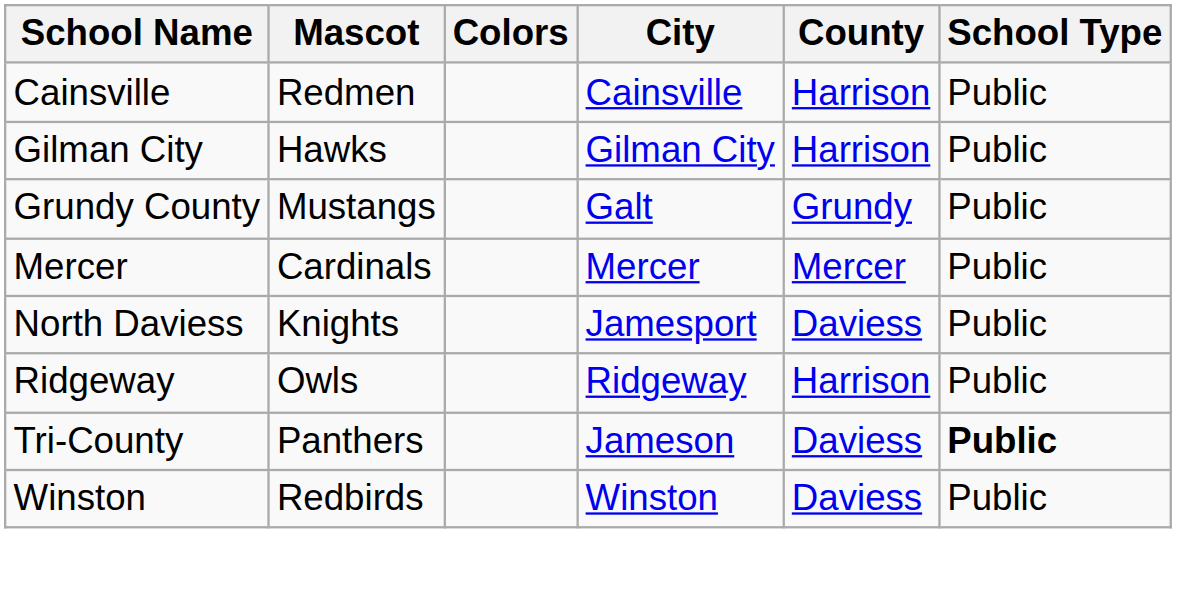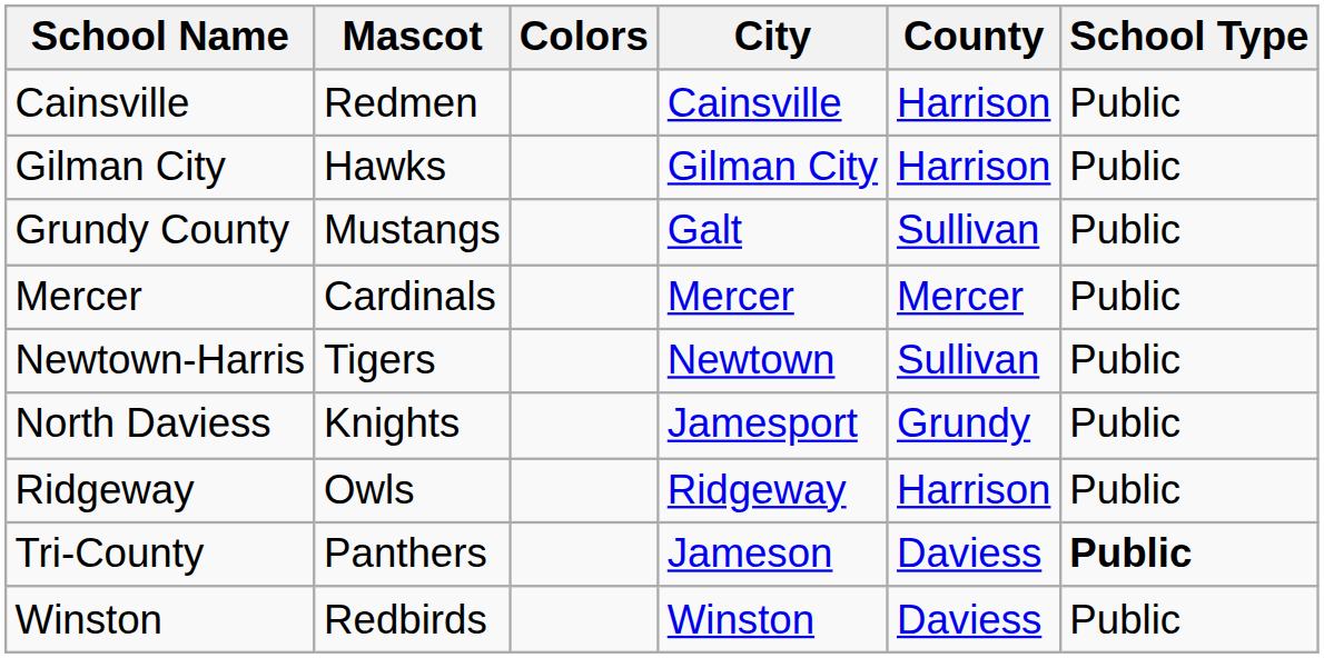 <table class="wikitable">
 <tr>
 <th>School Name</th>
 <th>Mascot</th>
 <th>Colors</th>
 <th>City</th>
 <th>County</th>
 <th>School Type</th>
 </tr>
 <tr>
 <td>Cainsville</td>
 <td>Redmen</td>
 <td></td>
 <td><a href='#'>Cainsville</a></td>
 <td><a href='#'>Harrison</a></td>
 <td>Public</td>
 </tr>
 <tr>
 <td>Gilman City</td>
 <td>Hawks</td>
 <td></td>
 <td><a href='#'>Gilman City</a></td>
 <td><a href='#'>Harrison</a></td>
 <td>Public</td>
 </tr>
 <tr>
 <td>Grundy County</td>
 <td>Mustangs</td>
 <td></td>
 <td><a href='#'>Galt</a></td>
-<td><a href='#'>Grundy</a></td>
+<td><a href='#'>Sullivan</a></td>
 <td>Public</td>
 </tr>
 <tr>
 <td>Mercer</td>
 <td>Cardinals</td>
 <td></td>
 <td><a href='#'>Mercer</a></td>
 <td><a href='#'>Mercer</a></td>
 <td>Public</td>
 </tr>
 <tr>
+<td>Newtown-Harris</td>
+<td>Tigers</td>
+<td></td>
+<td><a href='#'>Newtown</a></td>
+<td><a href='#'>Sullivan</a></td>
+<td>Public</td>
+</tr>
+<tr>
 <td>North Daviess</td>
 <td>Knights</td>
 <td></td>
 <td><a href='#'>Jamesport</a></td>
-<td><a href='#'>Daviess</a></td>
+<td><a href='#'>Grundy</a></td>
 <td>Public</td>
 </tr>
 <tr>
 <td>Ridgeway</td>
 <td>Owls</td>
 <td></td>
 <td><a href='#'>Ridgeway</a></td>
 <td><a href='#'>Harrison</a></td>
 <td>Public</td>
 </tr>
 <tr>
 <td>Tri-County</td>
 <td>Panthers</td>
 <td></td>
 <td><a href='#'>Jameson</a></td>
 <td><a href='#'>Daviess</a></td>
 <td><strong>Public</strong></td>
 </tr>
 <tr>
 <td>Winston</td>
 <td>Redbirds</td>
 <td></td>
 <td><a href='#'>Winston</a></td>
 <td><a href='#'>Daviess</a></td>
 <td>Public</td>
 </tr>
 </table>
